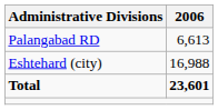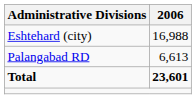 <table class="wikitable">
 <tr>
 <th>Administrative Divisions</th>
 <th>2006</th>
 </tr>
 <tr>
+<td><a href='#'>Eshtehard</a> (city)</td>
+<td style="text-align: right;">16,988</td>
+</tr>
+<tr>
 <td><a href='#'>Palangabad RD</a></td>
 <td style="text-align: right;">6,613</td>
-</tr>
-<tr>
-<td><a href='#'>Eshtehard</a> (city)</td>
-<td style="text-align: right;">16,988</td>
 </tr>
 <tr>
 <td><strong>Total</strong></td>
 <td style="text-align: right;"><strong>23,601</strong></td>
 </tr>
 <tr>
 <td colspan=2></td>
 </tr>
 </table>
